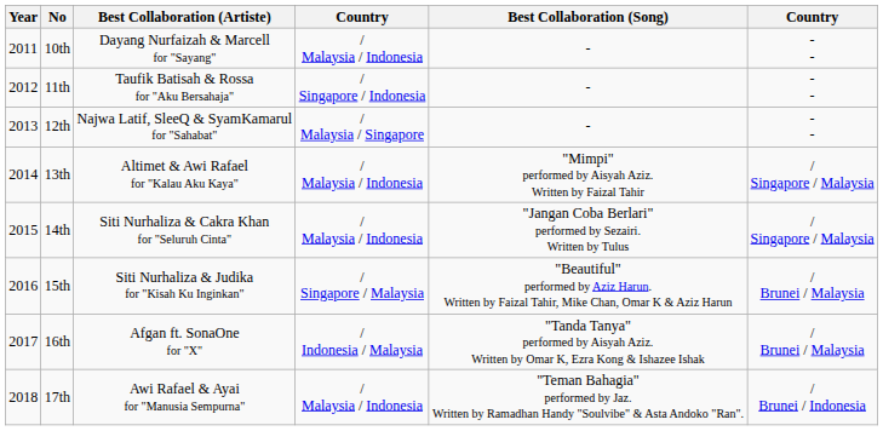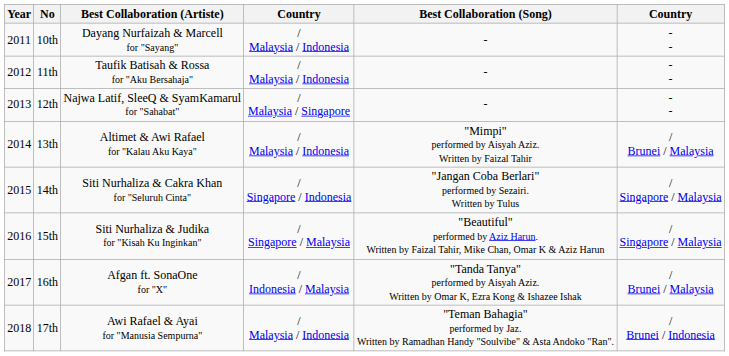 <table class="wikitable" style="text-align:center">
 <tr>
 <th>Year</th>
 <th>No</th>
 <th>Best Collaboration (Artiste)</th>
 <th>Country</th>
 <th>Best Collaboration (Song)</th>
 <th>Country</th>
 </tr>
 <tr>
 <td>2011</td>
 <td>10th</td>
 <td>Dayang Nurfaizah & Marcell<br><small> for "Sayang"</small></td>
 <td> /  <br> <a href='#'>Malaysia</a> / <a href='#'>Indonesia</a></td>
 <td>-</td>
 <td>- <br> -</td>
 </tr>
 <tr>
 <td>2012</td>
 <td>11th</td>
 <td>Taufik Batisah & Rossa<br><small> for "Aku Bersahaja"</small></td>
-<td> /  <br> <a href='#'>Singapore</a> / <a href='#'>Indonesia</a></td>
+<td> /  <br> <a href='#'>Malaysia</a> / <a href='#'>Indonesia</a></td>
 <td>-</td>
 <td>- <br> -</td>
 </tr>
 <tr>
 <td>2013</td>
 <td>12th</td>
 <td>Najwa Latif, SleeQ & SyamKamarul <br><small> for "Sahabat"</small></td>
 <td> /  <br> <a href='#'>Malaysia</a> / <a href='#'>Singapore</a></td>
 <td>-</td>
 <td>- <br> -</td>
 </tr>
 <tr>
 <td>2014</td>
 <td>13th</td>
 <td>Altimet & Awi Rafael<br><small> for "Kalau Aku Kaya"</small></td>
 <td> /  <br> <a href='#'>Malaysia</a> / <a href='#'>Indonesia</a></td>
 <td>"Mimpi"<br><small>performed by Aisyah Aziz.<br> Written by Faizal Tahir</small></td>
-<td> /  <br> <a href='#'>Singapore</a> / <a href='#'>Malaysia</a></td>
+<td> /  <br> <a href='#'>Brunei</a> / <a href='#'>Malaysia</a></td>
 </tr>
 <tr>
 <td>2015</td>
 <td>14th</td>
 <td>Siti Nurhaliza & Cakra Khan <br><small> for "Seluruh Cinta"</small></td>
-<td> /  <br> <a href='#'>Malaysia</a> / <a href='#'>Indonesia</a></td>
+<td> /  <br> <a href='#'>Singapore</a> / <a href='#'>Indonesia</a></td>
 <td>"Jangan Coba Berlari"<br><small>performed by Sezairi.<br> Written by Tulus</small></td>
 <td> /  <br> <a href='#'>Singapore</a> / <a href='#'>Malaysia</a></td>
 </tr>
 <tr>
 <td>2016</td>
 <td>15th</td>
 <td>Siti Nurhaliza & Judika <br><small> for "Kisah Ku Inginkan"</small></td>
 <td> /  <br> <a href='#'>Singapore</a> / <a href='#'>Malaysia</a></td>
 <td>"Beautiful"<br><small>performed by <a href='#'>Aziz Harun</a>.<br> Written by Faizal Tahir, Mike Chan, Omar K & Aziz Harun</small></td>
-<td> /  <br> <a href='#'>Brunei</a> / <a href='#'>Malaysia</a></td>
+<td> /  <br> <a href='#'>Singapore</a> / <a href='#'>Malaysia</a></td>
 </tr>
 <tr>
 <td>2017</td>
 <td>16th</td>
 <td>Afgan ft. SonaOne <br><small> for "X"</small></td>
 <td> /  <br> <a href='#'>Indonesia</a> / <a href='#'>Malaysia</a></td>
 <td>"Tanda Tanya"<br><small>performed by Aisyah Aziz.<br> Written by Omar K, Ezra Kong & Ishazee Ishak</small></td>
 <td> /  <br> <a href='#'>Brunei</a> / <a href='#'>Malaysia</a></td>
 </tr>
 <tr>
 <td>2018</td>
 <td>17th</td>
 <td>Awi Rafael & Ayai <br><small> for "Manusia Sempurna"</small></td>
 <td> /  <br> <a href='#'>Malaysia</a> / <a href='#'>Indonesia</a></td>
 <td>"Teman Bahagia"<br><small>performed by Jaz.<br> Written by Ramadhan Handy "Soulvibe" & Asta Andoko "Ran".</small></td>
 <td> / <br> <a href='#'>Brunei</a> / <a href='#'>Indonesia</a></td>
 </tr>
 </table>
